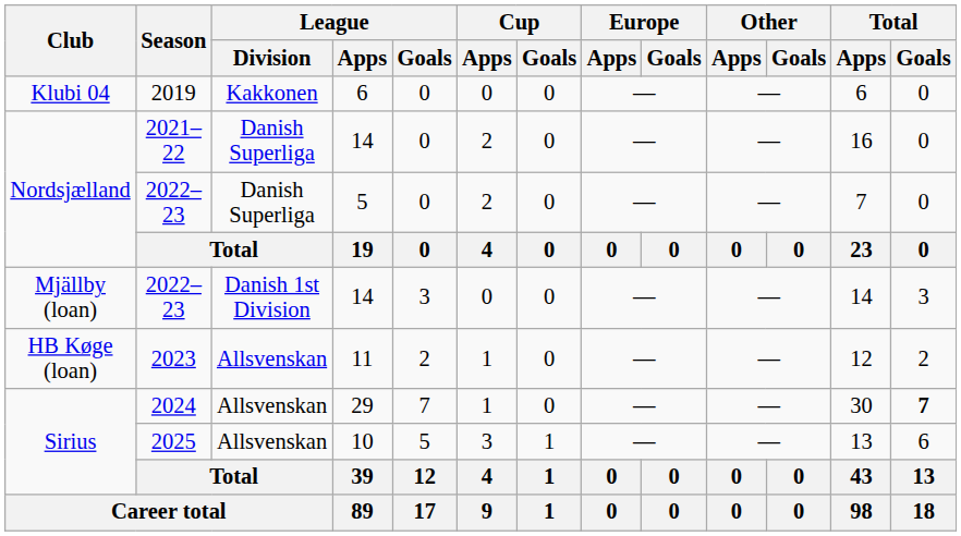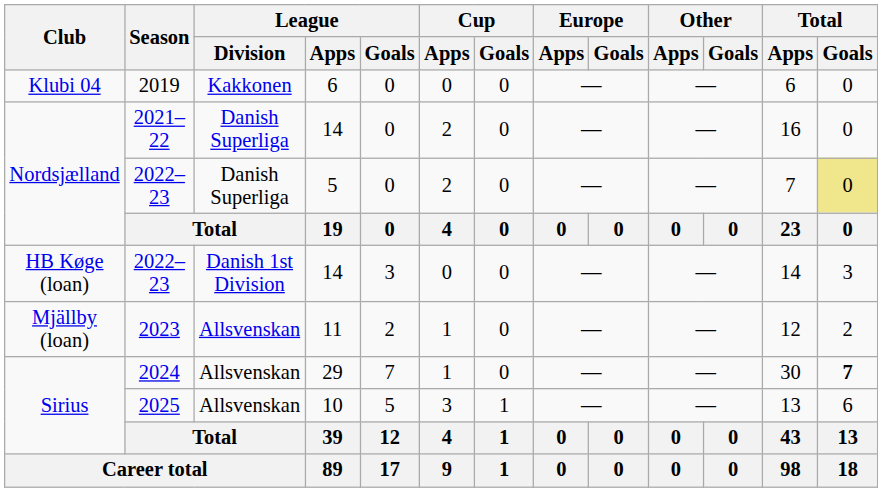 <table class="wikitable" style="text-align:center">
 <tr>
 <th rowspan="2">Club</th>
 <th rowspan="2">Season</th>
 <th colspan="3">League</th>
 <th colspan="2">Cup</th>
 <th colspan="2">Europe</th>
 <th colspan="2">Other</th>
 <th colspan="2">Total</th>
 </tr>
 <tr>
 <th>Division</th>
 <th>Apps</th>
 <th>Goals</th>
 <th>Apps</th>
 <th>Goals</th>
 <th>Apps</th>
 <th>Goals</th>
 <th>Apps</th>
 <th>Goals</th>
 <th>Apps</th>
 <th>Goals</th>
 </tr>
 <tr>
 <td><a href='#'>Klubi 04</a></td>
 <td>2019</td>
 <td><a href='#'>Kakkonen</a></td>
 <td>6</td>
 <td>0</td>
 <td>0</td>
 <td>0</td>
 <td colspan="2">—</td>
 <td colspan="2">—</td>
 <td>6</td>
 <td>0</td>
 </tr>
 <tr>
 <td rowspan="3"><a href='#'>Nordsjælland</a></td>
 <td><a href='#'>2021–22</a></td>
 <td><a href='#'>Danish Superliga</a></td>
 <td>14</td>
 <td>0</td>
 <td>2</td>
 <td>0</td>
 <td colspan="2">—</td>
 <td colspan="2">—</td>
 <td>16</td>
 <td>0</td>
 </tr>
 <tr>
 <td><a href='#'>2022–23</a></td>
 <td>Danish Superliga</td>
 <td>5</td>
 <td>0</td>
 <td>2</td>
 <td>0</td>
 <td colspan="2">—</td>
 <td colspan="2">—</td>
 <td>7</td>
-<td>0</td>
+<td style="background: khaki;">0</td>
 </tr>
 <tr>
 <th colspan="2">Total</th>
 <th>19</th>
 <th>0</th>
 <th>4</th>
 <th>0</th>
 <th>0</th>
 <th>0</th>
 <th>0</th>
 <th>0</th>
 <th>23</th>
 <th>0</th>
 </tr>
 <tr>
-<td><a href='#'>Mjällby</a> (loan)</td>
+<td><a href='#'>HB Køge</a> (loan)</td>
 <td><a href='#'>2022–23</a></td>
 <td><a href='#'>Danish 1st Division</a></td>
 <td>14</td>
 <td>3</td>
 <td>0</td>
 <td>0</td>
 <td colspan="2">—</td>
 <td colspan="2">—</td>
 <td>14</td>
 <td>3</td>
 </tr>
 <tr>
-<td><a href='#'>HB Køge</a> (loan)</td>
+<td><a href='#'>Mjällby</a> (loan)</td>
 <td><a href='#'>2023</a></td>
 <td><a href='#'>Allsvenskan</a></td>
 <td>11</td>
 <td>2</td>
 <td>1</td>
 <td>0</td>
 <td colspan="2">—</td>
 <td colspan="2">—</td>
 <td>12</td>
 <td>2</td>
 </tr>
 <tr>
 <td rowspan=3><a href='#'>Sirius</a></td>
 <td><a href='#'>2024</a></td>
 <td>Allsvenskan</td>
 <td>29</td>
 <td>7</td>
 <td>1</td>
 <td>0</td>
 <td colspan="2">—</td>
 <td colspan="2">—</td>
 <td>30</td>
 <td><strong>7</strong></td>
 </tr>
 <tr>
 <td><a href='#'>2025</a></td>
 <td>Allsvenskan</td>
 <td>10</td>
 <td>5</td>
 <td>3</td>
 <td>1</td>
 <td colspan="2">—</td>
 <td colspan="2">—</td>
 <td>13</td>
 <td>6</td>
 </tr>
 <tr>
 <th colspan=2>Total</th>
 <th>39</th>
 <th>12</th>
 <th>4</th>
 <th>1</th>
 <th>0</th>
 <th>0</th>
 <th>0</th>
 <th>0</th>
 <th>43</th>
 <th>13</th>
 </tr>
 <tr>
 <th colspan="3">Career total</th>
 <th>89</th>
 <th>17</th>
 <th>9</th>
 <th>1</th>
 <th>0</th>
 <th>0</th>
 <th>0</th>
 <th>0</th>
 <th>98</th>
 <th>18</th>
 </tr>
 </table>
